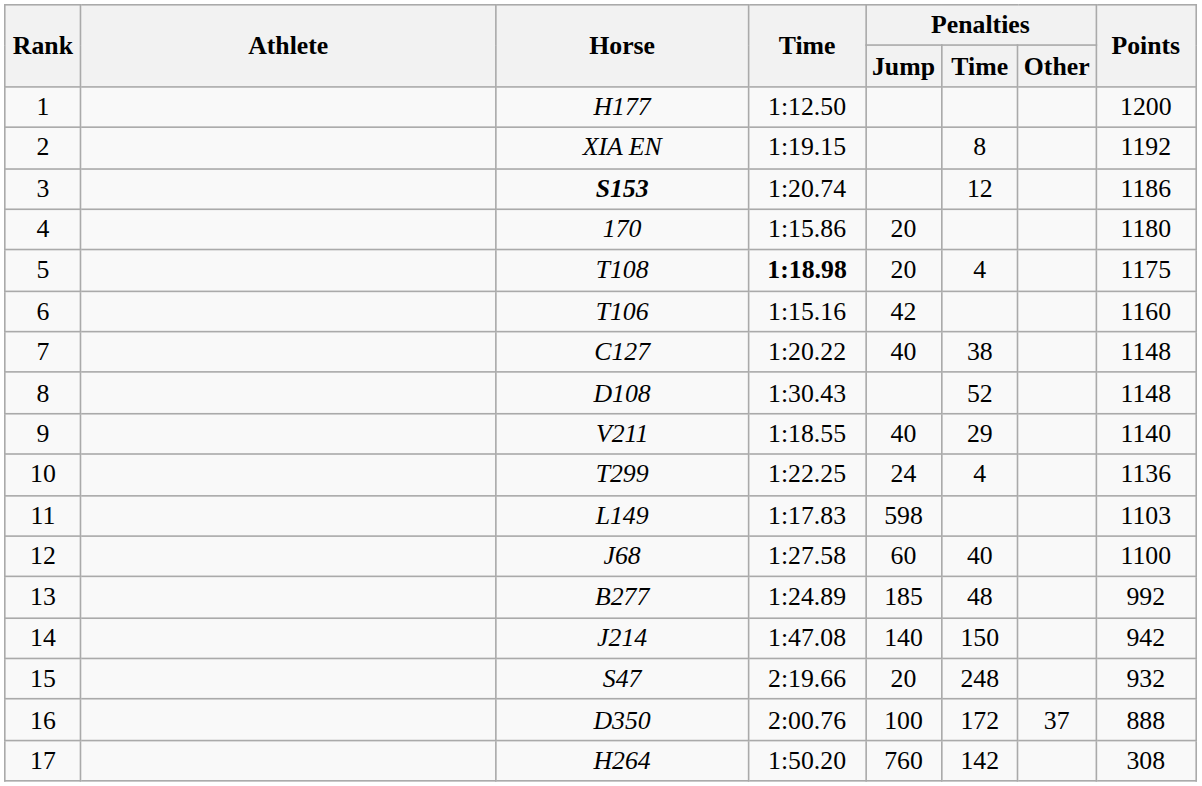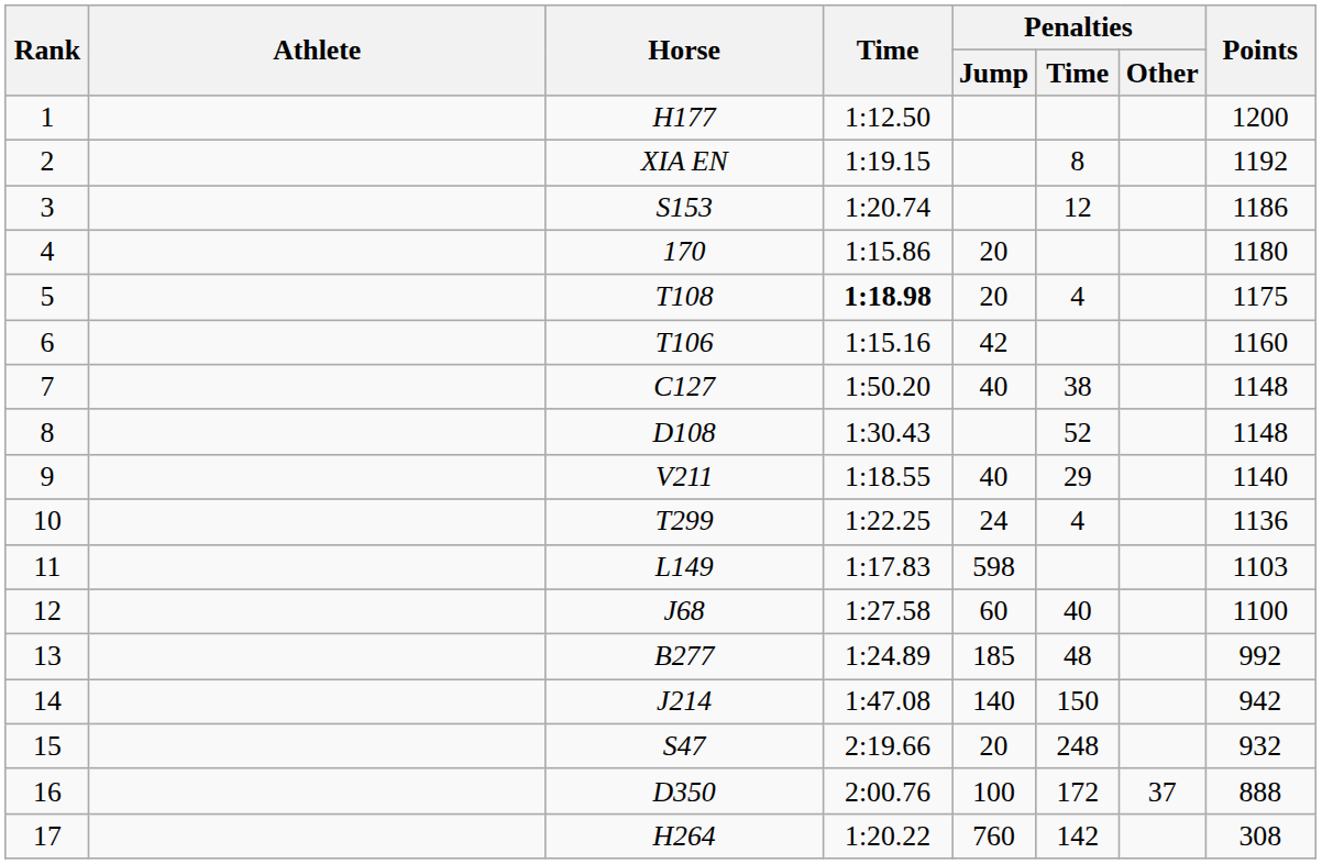 <table class=wikitable style="text-align:center">
 <tr>
 <th rowspan=2 width=40>Rank</th>
 <th rowspan=2 width=250>Athlete</th>
 <th rowspan=2 width=150>Horse</th>
 <th rowspan=2 width=65>Time</th>
 <th colspan=3>Penalties</th>
 <th rowspan=2 width=55>Points</th>
 </tr>
 <tr>
 <th width=40>Jump</th>
 <th width=40>Time</th>
 <th width=40>Other</th>
 </tr>
 <tr>
 <td>1</td>
 <td align=left></td>
 <td><em>H177</em></td>
 <td>1:12.50</td>
 <td></td>
 <td></td>
 <td></td>
 <td>1200</td>
 </tr>
 <tr>
 <td>2</td>
 <td align=left></td>
 <td><em>XIA EN</em></td>
 <td>1:19.15</td>
 <td></td>
 <td>8</td>
 <td></td>
 <td>1192</td>
 </tr>
 <tr>
 <td>3</td>
 <td align=left></td>
-<td><strong><em>S153</em></strong></td>
+<td><em>S153</em></td>
 <td>1:20.74</td>
 <td></td>
 <td>12</td>
 <td></td>
 <td>1186</td>
 </tr>
 <tr>
 <td>4</td>
 <td align=left></td>
 <td><em>170</em></td>
 <td>1:15.86</td>
 <td>20</td>
 <td></td>
 <td></td>
 <td>1180</td>
 </tr>
 <tr>
 <td>5</td>
 <td align=left></td>
 <td><em>T108</em></td>
 <td><strong>1:18.98</strong></td>
 <td>20</td>
 <td>4</td>
 <td></td>
 <td>1175</td>
 </tr>
 <tr>
 <td>6</td>
 <td align=left></td>
 <td><em>T106</em></td>
 <td>1:15.16</td>
 <td>42</td>
 <td></td>
 <td></td>
 <td>1160</td>
 </tr>
 <tr>
 <td>7</td>
 <td align=left></td>
 <td><em>C127</em></td>
-<td>1:20.22</td>
+<td>1:50.20</td>
 <td>40</td>
 <td>38</td>
 <td></td>
 <td>1148</td>
 </tr>
 <tr>
 <td>8</td>
 <td align=left></td>
 <td><em>D108</em></td>
 <td>1:30.43</td>
 <td></td>
 <td>52</td>
 <td></td>
 <td>1148</td>
 </tr>
 <tr>
 <td>9</td>
 <td align=left></td>
 <td><em>V211</em></td>
 <td>1:18.55</td>
 <td>40</td>
 <td>29</td>
 <td></td>
 <td>1140</td>
 </tr>
 <tr>
 <td>10</td>
 <td align=left></td>
 <td><em>T299</em></td>
 <td>1:22.25</td>
 <td>24</td>
 <td>4</td>
 <td></td>
 <td>1136</td>
 </tr>
 <tr>
 <td>11</td>
 <td align=left></td>
 <td><em>L149</em></td>
 <td>1:17.83</td>
 <td>598</td>
 <td></td>
 <td></td>
 <td>1103</td>
 </tr>
 <tr>
 <td>12</td>
 <td align=left></td>
 <td><em>J68</em></td>
 <td>1:27.58</td>
 <td>60</td>
 <td>40</td>
 <td></td>
 <td>1100</td>
 </tr>
 <tr>
 <td>13</td>
 <td align=left></td>
 <td><em>B277</em></td>
 <td>1:24.89</td>
 <td>185</td>
 <td>48</td>
 <td></td>
 <td>992</td>
 </tr>
 <tr>
 <td>14</td>
 <td align=left></td>
 <td><em>J214</em></td>
 <td>1:47.08</td>
 <td>140</td>
 <td>150</td>
 <td></td>
 <td>942</td>
 </tr>
 <tr>
 <td>15</td>
 <td align=left></td>
 <td><em>S47</em></td>
 <td>2:19.66</td>
 <td>20</td>
 <td>248</td>
 <td></td>
 <td>932</td>
 </tr>
 <tr>
 <td>16</td>
 <td align=left></td>
 <td><em>D350</em></td>
 <td>2:00.76</td>
 <td>100</td>
 <td>172</td>
 <td>37</td>
 <td>888</td>
 </tr>
 <tr>
 <td>17</td>
 <td align=left></td>
 <td><em>H264</em></td>
-<td>1:50.20</td>
+<td>1:20.22</td>
 <td>760</td>
 <td>142</td>
 <td></td>
 <td>308</td>
 </tr>
 </table>
